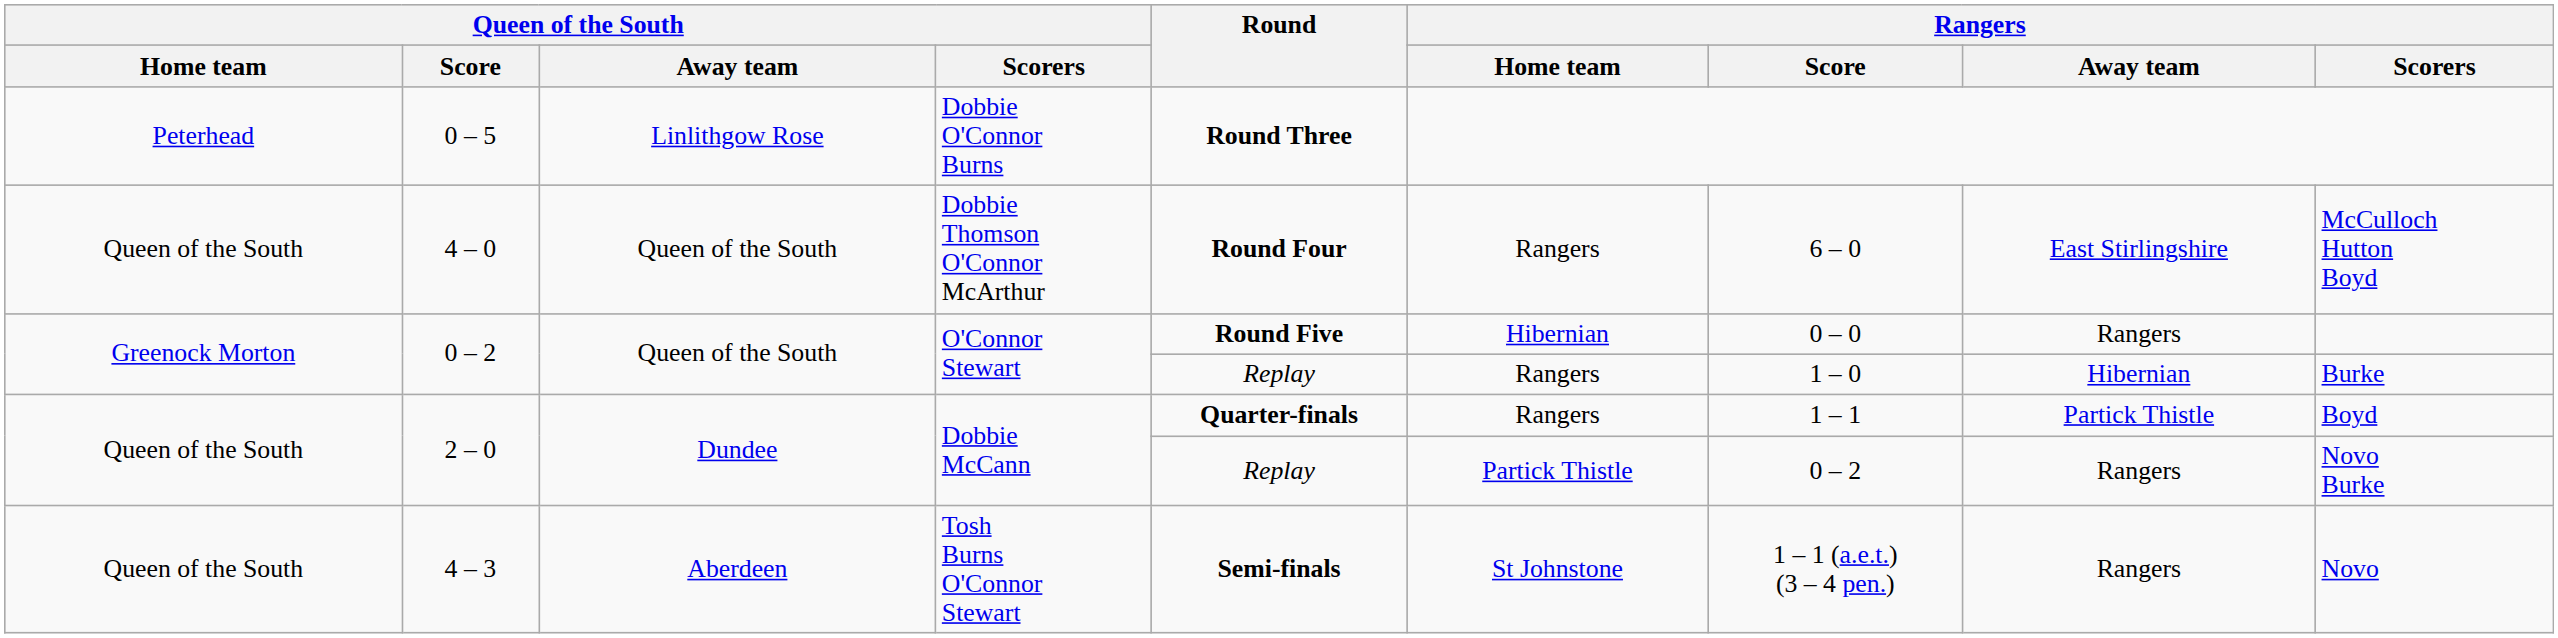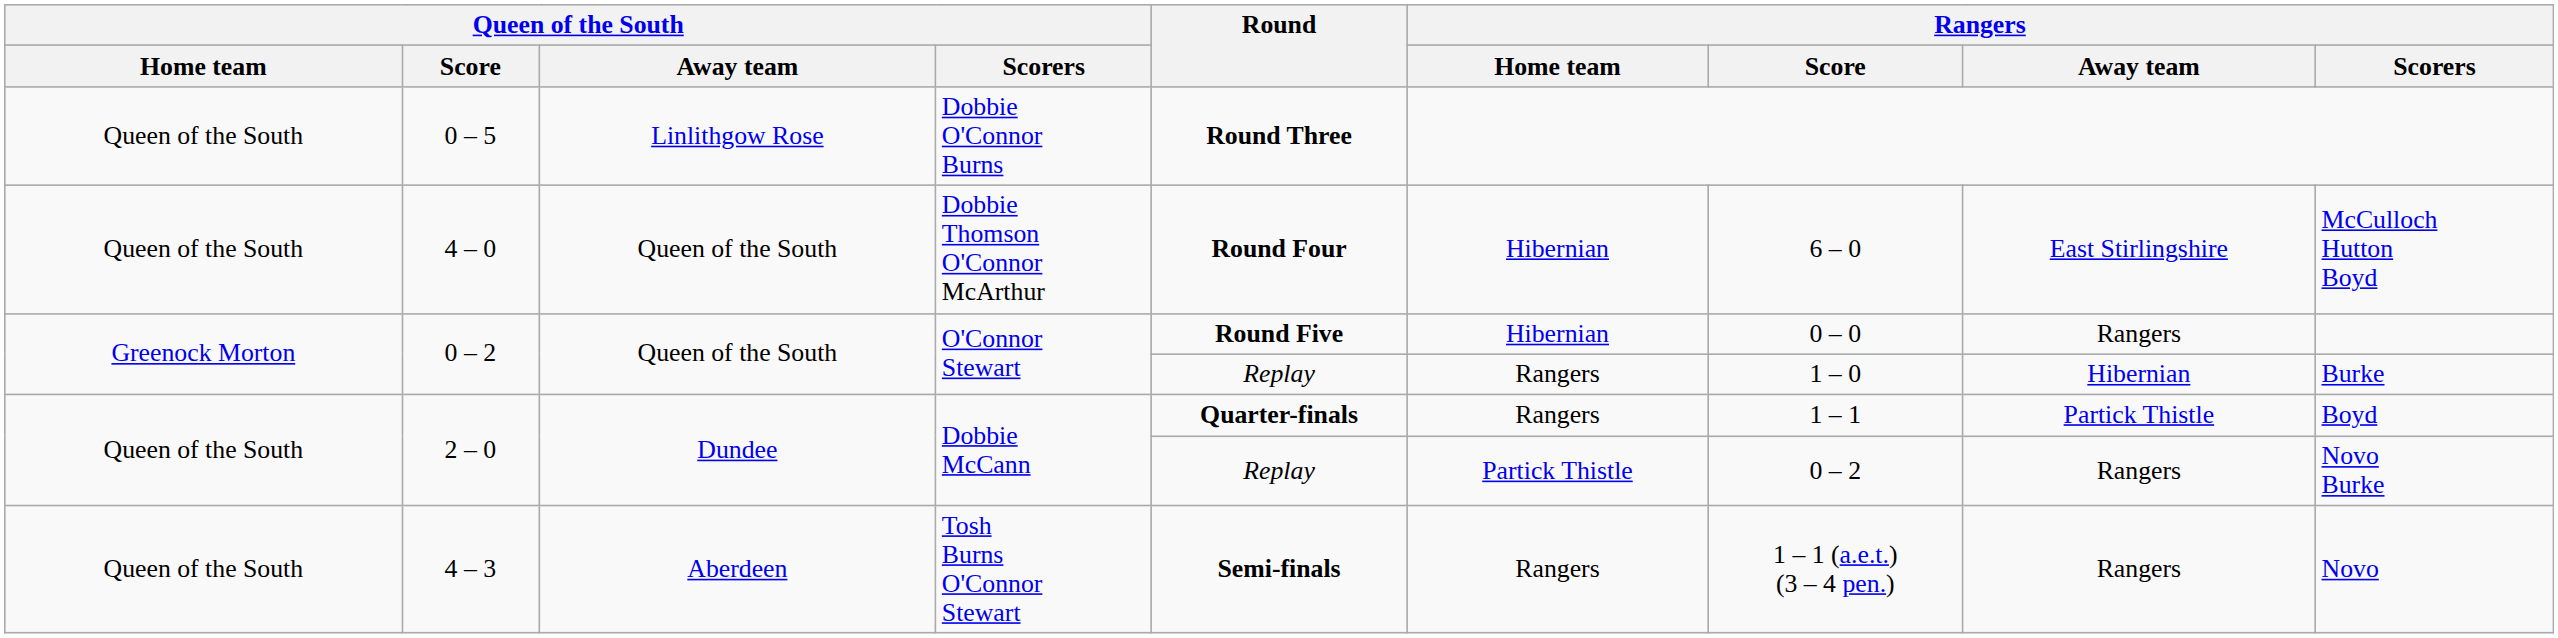 <table width=100% border=0 class=wikitable style="text-align: center">
 <tr valign=top>
 <th colspan=4 width=45%><a href='#'>Queen of the South</a></th>
 <th rowspan=2 valign=center width=10%>Round</th>
 <th colspan=4 width=45%><a href='#'>Rangers</a></th>
 </tr>
 <tr>
 <th>Home team</th>
 <th>Score</th>
 <th>Away team</th>
 <th>Scorers</th>
 <th>Home team</th>
 <th>Score</th>
 <th>Away team</th>
 <th>Scorers</th>
 </tr>
 <tr>
-<td><a href='#'>Peterhead</a></td>
+<td>Queen of the South</td>
 <td>0 – 5</td>
 <td><a href='#'>Linlithgow Rose</a></td>
 <td align=left><a href='#'>Dobbie</a>  <br><a href='#'>O'Connor</a>  <br><a href='#'>Burns</a> </td>
 <td><strong>Round Three</strong></td>
 <td colspan=4></td>
 </tr>
 <tr>
 <td>Queen of the South</td>
 <td>4 – 0</td>
 <td>Queen of the South</td>
 <td align=left><a href='#'>Dobbie</a> <br><a href='#'>Thomson</a> <br><a href='#'>O'Connor</a> <br>McArthur </td>
 <td><strong>Round Four</strong></td>
-<td>Rangers</td>
+<td><a href='#'>Hibernian</a></td>
 <td>6 – 0</td>
 <td><a href='#'>East Stirlingshire</a></td>
 <td align=left><a href='#'>McCulloch</a> <br><a href='#'>Hutton</a> <br><a href='#'>Boyd</a> </td>
 </tr>
 <tr>
 <td rowspan=2><a href='#'>Greenock Morton</a></td>
 <td rowspan=2>0 – 2</td>
 <td rowspan=2>Queen of the South</td>
 <td rowspan=2 align=left><a href='#'>O'Connor</a> <br><a href='#'>Stewart</a> </td>
 <td><strong>Round Five</strong></td>
 <td><a href='#'>Hibernian</a></td>
 <td>0 – 0</td>
 <td>Rangers</td>
 <td></td>
 </tr>
 <tr>
 <td><em>Replay</em></td>
 <td>Rangers</td>
 <td>1 – 0</td>
 <td><a href='#'>Hibernian</a></td>
 <td align=left><a href='#'>Burke</a> </td>
 </tr>
 <tr>
 <td rowspan=2>Queen of the South</td>
 <td rowspan=2>2 – 0</td>
 <td rowspan=2><a href='#'>Dundee</a></td>
 <td rowspan=2 align=left><a href='#'>Dobbie</a> <br><a href='#'>McCann</a> </td>
 <td><strong>Quarter-finals</strong></td>
 <td>Rangers</td>
 <td>1 – 1</td>
 <td><a href='#'>Partick Thistle</a></td>
 <td align=left><a href='#'>Boyd</a> </td>
 </tr>
 <tr>
 <td><em>Replay</em></td>
 <td><a href='#'>Partick Thistle</a></td>
 <td>0 – 2</td>
 <td>Rangers</td>
 <td align=left><a href='#'>Novo</a> <br><a href='#'>Burke</a> </td>
 </tr>
 <tr>
 <td>Queen of the South</td>
 <td>4 – 3</td>
 <td><a href='#'>Aberdeen</a></td>
 <td align=left><a href='#'>Tosh</a> <br><a href='#'>Burns</a> <br><a href='#'>O'Connor</a> <br><a href='#'>Stewart</a> </td>
 <td><strong>Semi-finals</strong></td>
-<td><a href='#'>St Johnstone</a></td>
+<td>Rangers</td>
 <td>1 – 1 (<a href='#'>a.e.t.</a>)<br>(3 – 4 <a href='#'>pen.</a>)</td>
 <td>Rangers</td>
 <td align=left><a href='#'>Novo</a> </td>
 </tr>
 </table>
